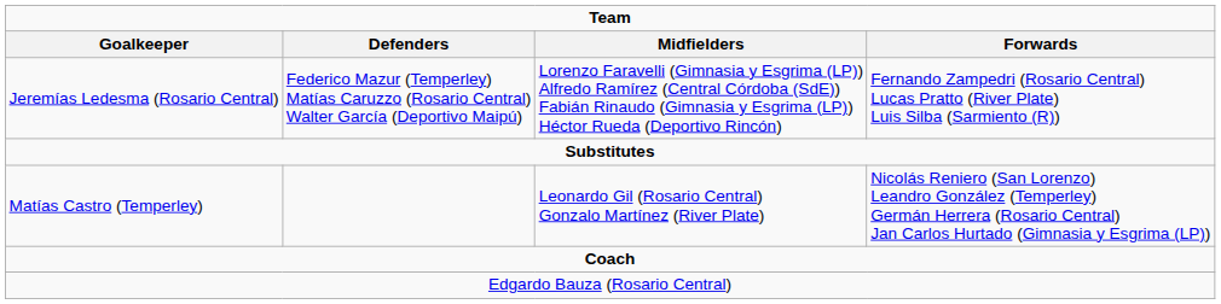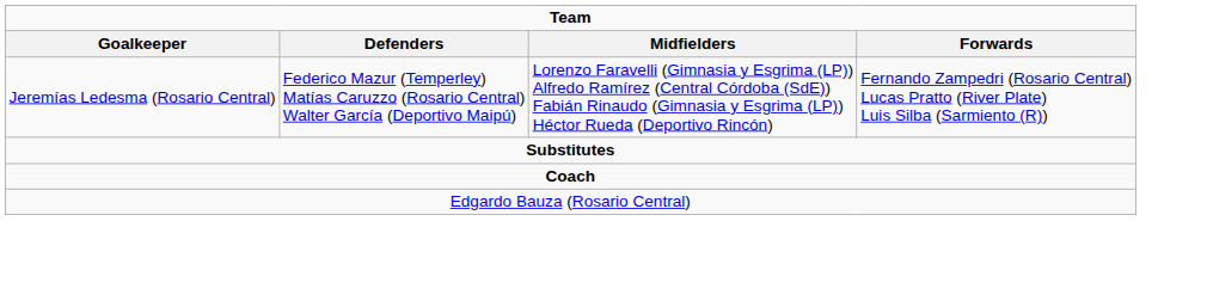 <table class=wikitable>
 <tr>
 <td colspan=4 align=center><strong>Team</strong></td>
 </tr>
 <tr>
 <th>Goalkeeper</th>
 <th>Defenders</th>
 <th>Midfielders</th>
 <th>Forwards</th>
 </tr>
 <tr>
 <td><a href='#'>Jeremías Ledesma</a> (<a href='#'>Rosario Central</a>)</td>
 <td><a href='#'>Federico Mazur</a> (<a href='#'>Temperley</a>)<br><a href='#'>Matías Caruzzo</a> (<a href='#'>Rosario Central</a>)<br><a href='#'>Walter García</a> (<a href='#'>Deportivo Maipú</a>)</td>
 <td><a href='#'>Lorenzo Faravelli</a> (<a href='#'>Gimnasia y Esgrima (LP)</a>)<br><a href='#'>Alfredo Ramírez</a> (<a href='#'>Central Córdoba (SdE)</a>)<br><a href='#'>Fabián Rinaudo</a> (<a href='#'>Gimnasia y Esgrima (LP)</a>)<br><a href='#'>Héctor Rueda</a> (<a href='#'>Deportivo Rincón</a>)</td>
 <td><a href='#'>Fernando Zampedri</a> (<a href='#'>Rosario Central</a>)<br><a href='#'>Lucas Pratto</a> (<a href='#'>River Plate</a>)<br><a href='#'>Luis Silba</a> (<a href='#'>Sarmiento (R)</a>)</td>
 </tr>
 <tr>
 <td colspan=4 align=center><strong>Substitutes</strong></td>
 </tr>
 <tr>
-<td><a href='#'>Matías Castro</a> (<a href='#'>Temperley</a>)</td>
-<td></td>
-<td><a href='#'>Leonardo Gil</a> (<a href='#'>Rosario Central</a>)<br><a href='#'>Gonzalo Martínez</a> (<a href='#'>River Plate</a>)</td>
-<td><a href='#'>Nicolás Reniero</a> (<a href='#'>San Lorenzo</a>)<br><a href='#'>Leandro González</a> (<a href='#'>Temperley</a>)<br><a href='#'>Germán Herrera</a> (<a href='#'>Rosario Central</a>)<br><a href='#'>Jan Carlos Hurtado</a> (<a href='#'>Gimnasia y Esgrima (LP)</a>)</td>
-</tr>
-<tr>
 <td colspan=4 align=center><strong>Coach</strong></td>
 </tr>
 <tr>
 <td colspan=4 align=center><a href='#'>Edgardo Bauza</a> (<a href='#'>Rosario Central</a>)</td>
 </tr>
 </table>
